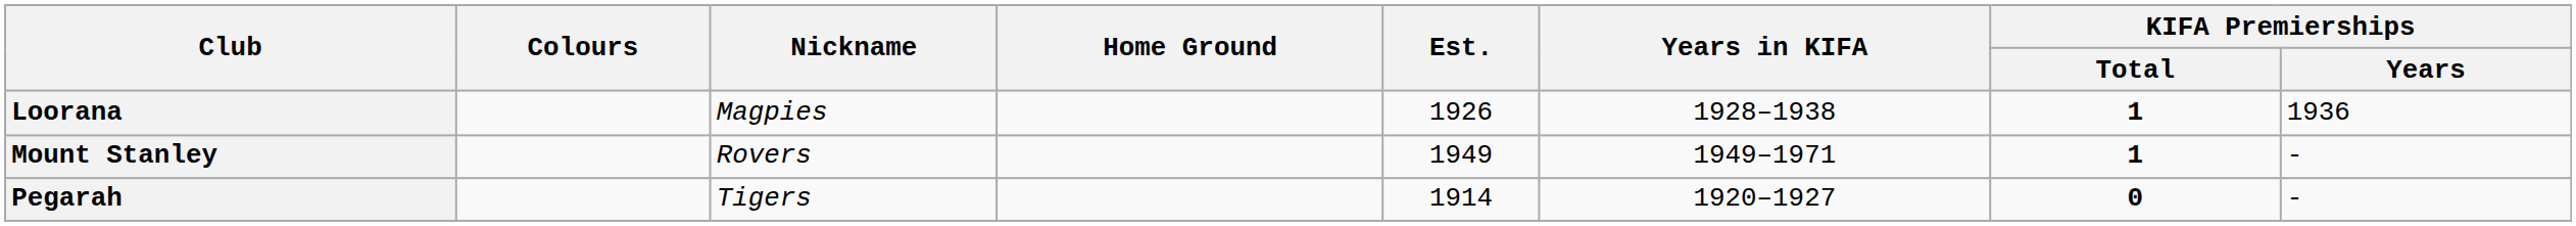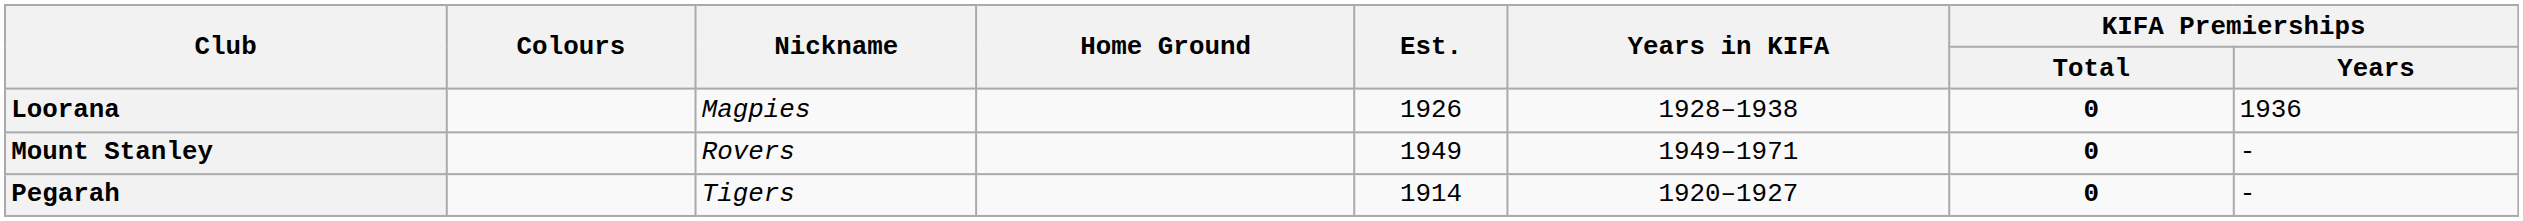 <table class="wikitable sortable" style="text-align:center; width:100%">
 <tr>
 <th rowspan="2">Club</th>
 <th rowspan="2">Colours</th>
 <th rowspan="2">Nickname</th>
 <th rowspan="2">Home Ground</th>
 <th rowspan="2">Est.</th>
 <th rowspan="2">Years in KIFA</th>
 <th colspan="2">KIFA Premierships</th>
 </tr>
 <tr>
 <th>Total</th>
 <th>Years</th>
 </tr>
 <tr>
 <th style="text-align:left">Loorana</th>
 <td></td>
 <td align="left"><em>Magpies</em></td>
 <td></td>
 <td>1926</td>
 <td>1928–1938</td>
-<td><strong>1</strong></td>
+<td><strong>0</strong></td>
 <td align="left">1936</td>
 </tr>
 <tr>
 <th style="text-align:left">Mount Stanley</th>
 <td></td>
 <td align="left"><em>Rovers</em></td>
 <td></td>
 <td>1949</td>
 <td>1949–1971</td>
-<td><strong>1</strong></td>
+<td><strong>0</strong></td>
 <td align="left">-</td>
 </tr>
 <tr>
 <th style="text-align:left">Pegarah</th>
 <td></td>
 <td align="left"><em>Tigers</em></td>
 <td></td>
 <td>1914</td>
 <td>1920–1927</td>
 <td><strong>0</strong></td>
 <td align="left">-</td>
 </tr>
 </table>
